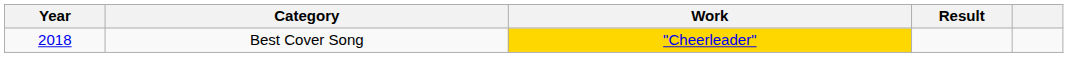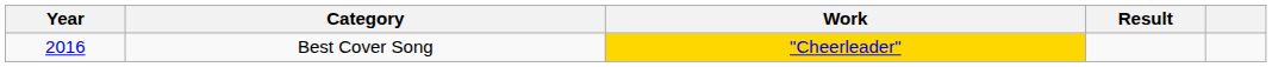 <table class="wikitable">
 <tr>
 <th style="width:5%;">Year</th>
 <th style="width:20%;">Category</th>
 <th style="width:20%;">Work</th>
 <th style="width:5%;">Result</th>
 <th style="width:2.5%;"></th>
 </tr>
 <tr>
-<td style="text-align:center;"><a href='#'>2018</a></td>
+<td style="text-align:center;"><a href='#'>2016</a></td>
 <td style="text-align:center;">Best Cover Song</td>
 <td style="background: gold; text-align:center;"><a href='#'>"Cheerleader"</a></td>
 <td></td>
 <td style="text-align:center;"></td>
 </tr>
 </table>
